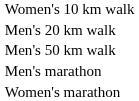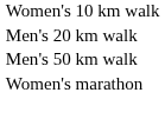 <table>
 <tr>
 <td>Women's 10 km walk<br></td>
 <td></td>
 <td></td>
 <td></td>
 </tr>
 <tr>
 <td>Men's 20 km walk<br></td>
 <td></td>
 <td></td>
 <td></td>
 </tr>
 <tr>
 <td>Men's 50 km walk<br></td>
 <td></td>
 <td></td>
 <td></td>
 </tr>
 <tr>
-<td>Men's marathon<br></td>
-<td></td>
-<td></td>
-<td></td>
-</tr>
-<tr>
 <td>Women's marathon<br></td>
 <td></td>
 <td></td>
 <td></td>
 </tr>
 </table>
